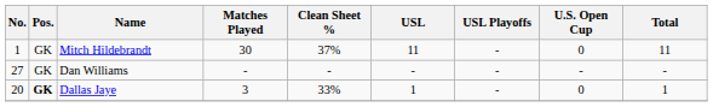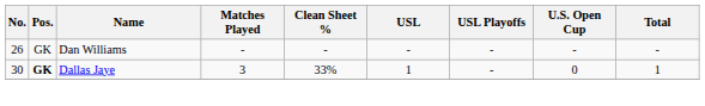 <table class="wikitable sortable alternance" style="text-align:center; font-size:85%;">
 <tr>
 <th rowspan="1">No.</th>
 <th rowspan="1">Pos.</th>
 <th rowspan="1" style="width:155px;">Name</th>
 <th style="width:86px;">Matches Played</th>
 <th style="width:86px;">Clean Sheet %</th>
 <th style="width:86px;">USL</th>
 <th style="width:86px;">USL Playoffs</th>
 <th style="width:86px;">U.S. Open Cup</th>
 <th style="width:86px;">Total</th>
 </tr>
 <tr>
-<td>1</td>
-<td>GK</td>
-<td align=left> <a href='#'>Mitch Hildebrandt</a></td>
-<td>30</td>
-<td>37%</td>
-<td>11</td>
-<td>-</td>
-<td>0</td>
-<td>11</td>
-</tr>
-<tr>
-<td>27</td>
+<td>26</td>
 <td>GK</td>
 <td align=left> Dan Williams</td>
 <td>-</td>
 <td>-</td>
 <td>-</td>
 <td>-</td>
 <td>-</td>
 <td>-</td>
 </tr>
 <tr>
-<td>20</td>
+<td>30</td>
 <td><strong>GK</strong></td>
 <td align=left> <a href='#'>Dallas Jaye</a></td>
 <td>3</td>
 <td>33%</td>
 <td>1</td>
 <td>-</td>
 <td>0</td>
 <td>1</td>
 </tr>
 <tr>
 </tr>
 </table>
